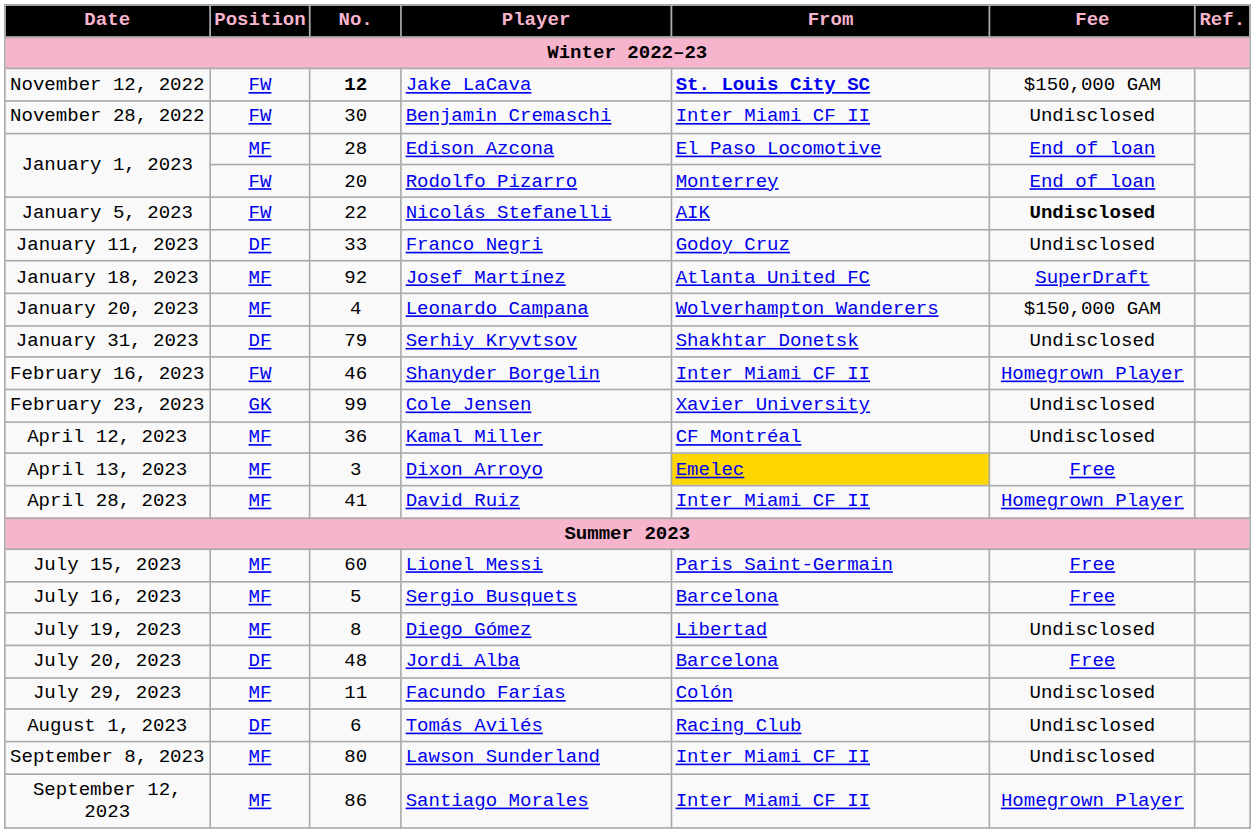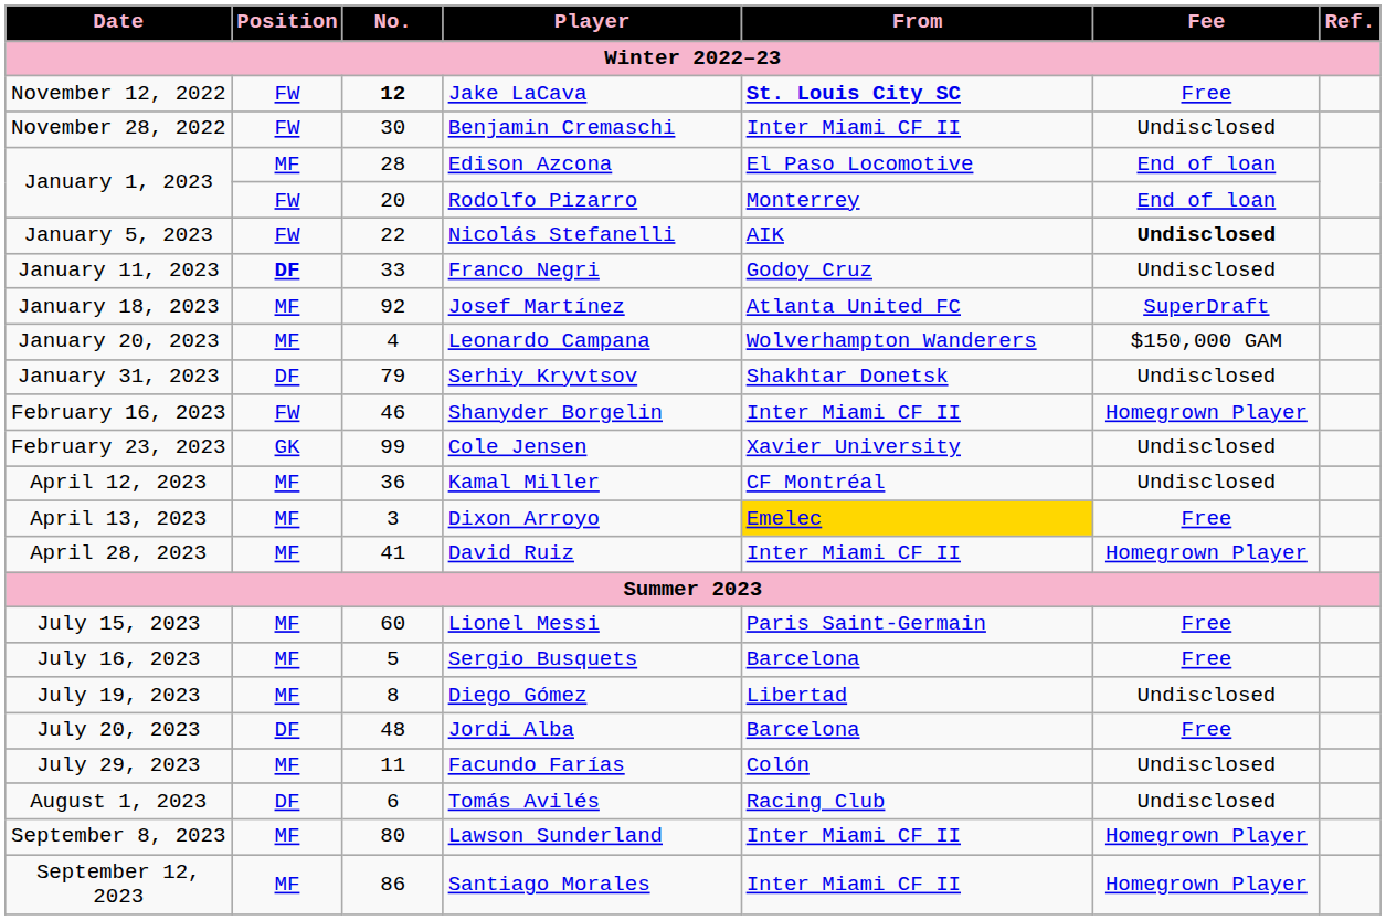 <table class="wikitable nowrap"  style="text-align:center; font-size:90%; ">
 <tr>
 <th style="background:#000000; color:#F7B5CD; width:120px;">Date</th>
 <th style="background:#000000; color:#F7B5CD; width:50px;">Position</th>
 <th style="background:#000000; color:#F7B5CD; width:50px;">No.</th>
 <th style="background:#000000; color:#F7B5CD; width:160px;">Player</th>
 <th style="background:#000000; color:#F7B5CD; width:190px;">From</th>
 <th style="background:#000000; color:#F7B5CD; width:120px;">Fee</th>
 <th style="background:#000000; color:#F7B5CD; width:25px;">Ref.</th>
 </tr>
 <tr>
 <th colspan="7" style="background:#F7B5CD; color:#000000; width:125px;">Winter 2022–23</th>
 </tr>
 <tr>
 <td>November 12, 2022</td>
 <td><a href='#'>FW</a></td>
 <td><strong>12</strong></td>
 <td style="text-align:left"> <a href='#'>Jake LaCava</a></td>
 <td style="text-align:left"><strong> <a href='#'>St. Louis City SC</a></strong></td>
-<td>$150,000 GAM</td>
+<td><a href='#'>Free</a></td>
 <td></td>
 </tr>
 <tr>
 <td>November 28, 2022</td>
 <td><a href='#'>FW</a></td>
 <td>30</td>
 <td style="text-align:left"> <a href='#'>Benjamin Cremaschi</a></td>
 <td style="text-align:left"> <a href='#'>Inter Miami CF II</a></td>
 <td>Undisclosed</td>
 <td></td>
 </tr>
 <tr>
 <td rowspan="2">January 1, 2023</td>
 <td><a href='#'>MF</a></td>
 <td>28</td>
 <td style="text-align:left"> <a href='#'>Edison Azcona</a></td>
 <td style="text-align:left"> <a href='#'>El Paso Locomotive</a></td>
 <td><a href='#'>End of loan</a></td>
 <td rowspan="2"></td>
 </tr>
 <tr>
 <td><a href='#'>FW</a></td>
 <td>20</td>
 <td style="text-align:left"> <a href='#'>Rodolfo Pizarro</a></td>
 <td style="text-align:left"> <a href='#'>Monterrey</a></td>
 <td><a href='#'>End of loan</a></td>
 </tr>
 <tr>
 <td>January 5, 2023</td>
 <td><a href='#'>FW</a></td>
 <td>22</td>
 <td style="text-align:left"> <a href='#'>Nicolás Stefanelli</a></td>
 <td style="text-align:left"> <a href='#'>AIK</a></td>
 <td><strong>Undisclosed</strong></td>
 <td></td>
 </tr>
 <tr>
 <td>January 11, 2023</td>
-<td><a href='#'>DF</a></td>
+<td><strong><a href='#'>DF</a></strong></td>
 <td>33</td>
 <td style="text-align:left"> <a href='#'>Franco Negri</a></td>
 <td style="text-align:left"> <a href='#'>Godoy Cruz</a></td>
 <td>Undisclosed</td>
 <td></td>
 </tr>
 <tr>
 <td>January 18, 2023</td>
 <td><a href='#'>MF</a></td>
 <td>92</td>
 <td style="text-align:left"> <a href='#'>Josef Martínez</a></td>
 <td style="text-align:left"> <a href='#'>Atlanta United FC</a></td>
 <td><a href='#'>SuperDraft</a></td>
 <td></td>
 </tr>
 <tr>
 <td>January 20, 2023</td>
 <td><a href='#'>MF</a></td>
 <td>4</td>
 <td style="text-align:left"> <a href='#'>Leonardo Campana</a></td>
 <td style="text-align:left"> <a href='#'>Wolverhampton Wanderers</a></td>
 <td>$150,000 GAM</td>
 <td></td>
 </tr>
 <tr>
 <td>January 31, 2023</td>
 <td><a href='#'>DF</a></td>
 <td>79</td>
 <td style="text-align:left"> <a href='#'>Serhiy Kryvtsov</a></td>
 <td style="text-align:left"> <a href='#'>Shakhtar Donetsk</a></td>
 <td>Undisclosed</td>
 <td></td>
 </tr>
 <tr>
 <td>February 16, 2023</td>
 <td><a href='#'>FW</a></td>
 <td>46</td>
 <td style="text-align:left"> <a href='#'>Shanyder Borgelin</a></td>
 <td style="text-align:left"> <a href='#'>Inter Miami CF II</a></td>
 <td><a href='#'>Homegrown Player</a></td>
 <td></td>
 </tr>
 <tr>
 <td>February 23, 2023</td>
 <td><a href='#'>GK</a></td>
 <td>99</td>
 <td style="text-align:left"> <a href='#'>Cole Jensen</a></td>
 <td style="text-align:left"> <a href='#'>Xavier University</a></td>
 <td>Undisclosed</td>
 <td></td>
 </tr>
 <tr>
 <td>April 12, 2023</td>
 <td><a href='#'>MF</a></td>
 <td>36</td>
 <td style="text-align:left"> <a href='#'>Kamal Miller</a></td>
 <td style="text-align:left"> <a href='#'>CF Montréal</a></td>
 <td>Undisclosed</td>
 <td></td>
 </tr>
 <tr>
 <td>April 13, 2023</td>
 <td><a href='#'>MF</a></td>
 <td>3</td>
 <td style="text-align:left"> <a href='#'>Dixon Arroyo</a></td>
 <td style="background: gold; text-align:left"> <a href='#'>Emelec</a></td>
 <td><a href='#'>Free</a></td>
 <td></td>
 </tr>
 <tr>
 <td>April 28, 2023</td>
 <td><a href='#'>MF</a></td>
 <td>41</td>
 <td style="text-align:left"> <a href='#'>David Ruiz</a></td>
 <td style="text-align:left"> <a href='#'>Inter Miami CF II</a></td>
 <td><a href='#'>Homegrown Player</a></td>
 <td></td>
 </tr>
 <tr>
 <th colspan="7" style="background:#F7B5CD; color:#000000; width:125px;">Summer 2023</th>
 </tr>
 <tr>
 <td>July 15, 2023</td>
 <td><a href='#'>MF</a></td>
 <td>60</td>
 <td style="text-align:left"> <a href='#'>Lionel Messi</a></td>
 <td style="text-align:left"> <a href='#'>Paris Saint-Germain</a></td>
 <td><a href='#'>Free</a></td>
 <td></td>
 </tr>
 <tr>
 <td>July 16, 2023</td>
 <td><a href='#'>MF</a></td>
 <td>5</td>
 <td style="text-align:left"> <a href='#'>Sergio Busquets</a></td>
 <td style="text-align:left"> <a href='#'>Barcelona</a></td>
 <td><a href='#'>Free</a></td>
 <td></td>
 </tr>
 <tr>
 <td>July 19, 2023</td>
 <td><a href='#'>MF</a></td>
 <td>8</td>
 <td style="text-align:left"> <a href='#'>Diego Gómez</a></td>
 <td style="text-align:left"> <a href='#'>Libertad</a></td>
 <td>Undisclosed</td>
 <td></td>
 </tr>
 <tr>
 <td>July 20, 2023</td>
 <td><a href='#'>DF</a></td>
 <td>48</td>
 <td style="text-align:left"> <a href='#'>Jordi Alba</a></td>
 <td style="text-align:left"> <a href='#'>Barcelona</a></td>
 <td><a href='#'>Free</a></td>
 <td></td>
 </tr>
 <tr>
 <td>July 29, 2023</td>
 <td><a href='#'>MF</a></td>
 <td>11</td>
 <td style="text-align:left"> <a href='#'>Facundo Farías</a></td>
 <td style="text-align:left"> <a href='#'>Colón</a></td>
 <td>Undisclosed</td>
 <td></td>
 </tr>
 <tr>
 <td>August 1, 2023</td>
 <td><a href='#'>DF</a></td>
 <td>6</td>
 <td style="text-align:left"> <a href='#'>Tomás Avilés</a></td>
 <td style="text-align:left"> <a href='#'>Racing Club</a></td>
 <td>Undisclosed</td>
 <td></td>
 </tr>
 <tr>
 <td>September 8, 2023</td>
 <td><a href='#'>MF</a></td>
 <td>80</td>
 <td style="text-align:left"> <a href='#'>Lawson Sunderland</a></td>
 <td style="text-align:left"> <a href='#'>Inter Miami CF II</a></td>
-<td>Undisclosed</td>
+<td><a href='#'>Homegrown Player</a></td>
 <td></td>
 </tr>
 <tr>
 <td>September 12, 2023</td>
 <td><a href='#'>MF</a></td>
 <td>86</td>
 <td style="text-align:left"> <a href='#'>Santiago Morales</a></td>
 <td style="text-align:left"> <a href='#'>Inter Miami CF II</a></td>
 <td><a href='#'>Homegrown Player</a></td>
 <td></td>
 </tr>
 </table>
